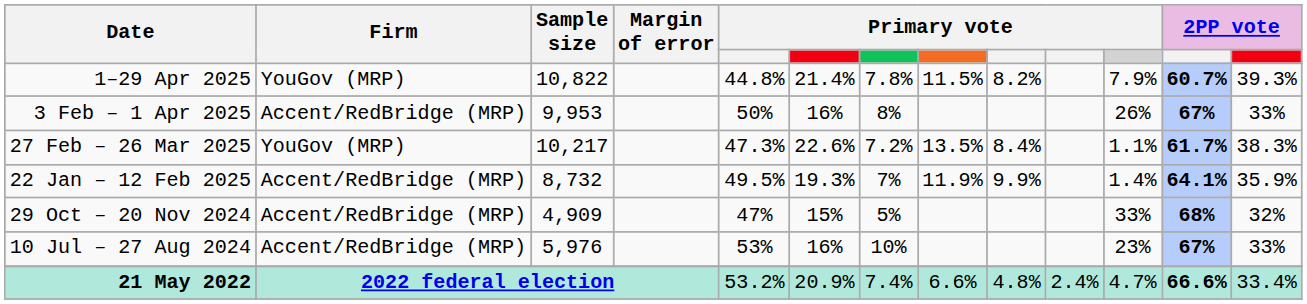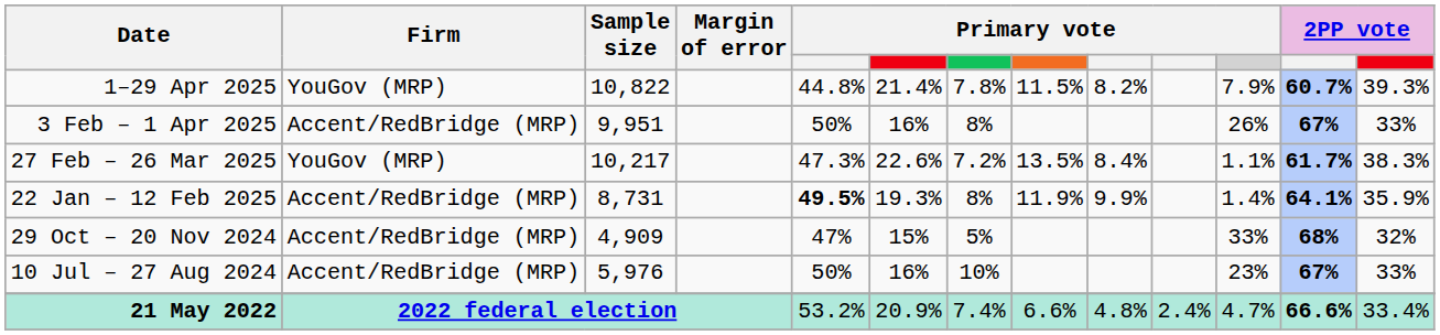 <table class="nowrap wikitable tpl-blanktable" style=text-align:center;font-size:90%>
 <tr>
 <th rowspan=2>Date</th>
 <th rowspan=2>Firm</th>
 <th rowspan=2>Sample<br>size</th>
 <th rowspan=2>Margin<br>of error</th>
 <th colspan=7>Primary vote</th>
 <th colspan=2 class=unsortable style=background:#ebbce3><a href='#'>2PP vote</a></th>
 </tr>
 <tr>
 <th style=background:></th>
 <th style="background:#F00011"></th>
 <th style=background:#10C25B></th>
 <th style=background:#f36c21></th>
 <th style=background:></th>
 <th style=background:></th>
 <th style=background:lightgray></th>
 <th style=background:></th>
 <th style="background:#F00011"></th>
 </tr>
 <tr>
 <td align=right>1–29 Apr 2025</td>
 <td align=left>YouGov (MRP)</td>
 <td>10,822</td>
 <td></td>
 <td>44.8%</td>
 <td>21.4%</td>
 <td>7.8%</td>
 <td>11.5%</td>
 <td>8.2%</td>
 <td></td>
 <td>7.9%</td>
 <th style="background:#B6CDFB">60.7%</th>
 <td>39.3%</td>
 </tr>
 <tr>
 <td align=right>3 Feb – 1 Apr 2025</td>
 <td align=left>Accent/RedBridge (MRP)</td>
-<td>9,953</td>
+<td>9,951</td>
 <td></td>
 <td>50%</td>
 <td>16%</td>
 <td>8%</td>
 <td></td>
 <td></td>
 <td></td>
 <td>26%</td>
 <th style="background:#B6CDFB">67%</th>
 <td>33%</td>
 </tr>
 <tr>
 <td align=right>27 Feb – 26 Mar 2025</td>
 <td align=left>YouGov (MRP)</td>
 <td>10,217</td>
 <td></td>
 <td>47.3%</td>
 <td>22.6%</td>
 <td>7.2%</td>
 <td>13.5%</td>
 <td>8.4%</td>
 <td></td>
 <td>1.1%</td>
 <th style="background:#B6CDFB">61.7%</th>
 <td>38.3%</td>
 </tr>
 <tr>
 <td align=right>22 Jan – 12 Feb 2025</td>
 <td align=left>Accent/RedBridge (MRP)</td>
-<td>8,732</td>
+<td>8,731</td>
 <td></td>
-<td>49.5%</td>
+<td><strong>49.5%</strong></td>
 <td>19.3%</td>
-<td>7%</td>
+<td>8%</td>
 <td>11.9%</td>
 <td>9.9%</td>
 <td></td>
 <td>1.4%</td>
 <th style="background:#B6CDFB">64.1%</th>
 <td>35.9%</td>
 </tr>
 <tr>
 <td align=right>29 Oct – 20 Nov 2024</td>
 <td align=left>Accent/RedBridge (MRP)</td>
 <td>4,909</td>
 <td></td>
 <td>47%</td>
 <td>15%</td>
 <td>5%</td>
 <td></td>
 <td></td>
 <td></td>
 <td>33%</td>
 <th style="background:#B6CDFB">68%</th>
 <td>32%</td>
 </tr>
 <tr>
 <td align=right>10 Jul – 27 Aug 2024</td>
 <td align=left>Accent/RedBridge (MRP)</td>
 <td>5,976</td>
 <td></td>
-<td>53%</td>
+<td>50%</td>
 <td>16%</td>
 <td>10%</td>
 <td></td>
 <td></td>
 <td></td>
 <td>23%</td>
 <th style="background:#B6CDFB">67%</th>
 <td>33%</td>
 </tr>
 <tr>
 </tr>
 <tr style="background:#b0e9db">
 <td style="text-align:right" data-sort-value="21-May-2022"><strong>21 May 2022</strong></td>
 <td colspan="3" style="text-align:center"><strong><a href='#'>2022 federal election</a></strong></td>
 <td>53.2%</td>
 <td>20.9%</td>
 <td>7.4%</td>
 <td>6.6%</td>
 <td>4.8%</td>
 <td>2.4%</td>
 <td>4.7%</td>
 <td><strong>66.6%</strong></td>
 <td>33.4%</td>
 </tr>
 </table>
